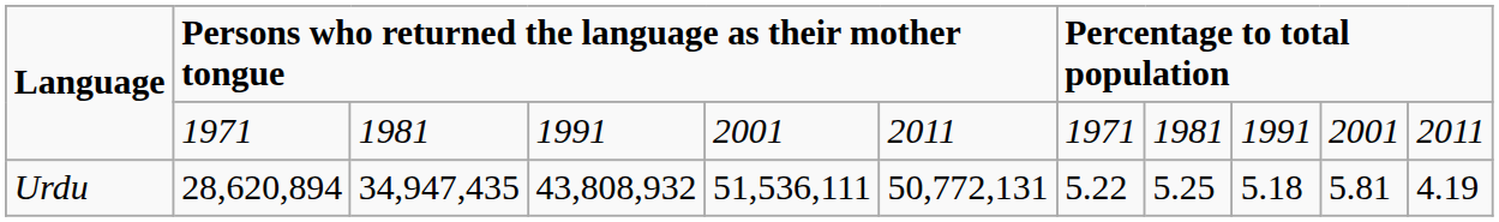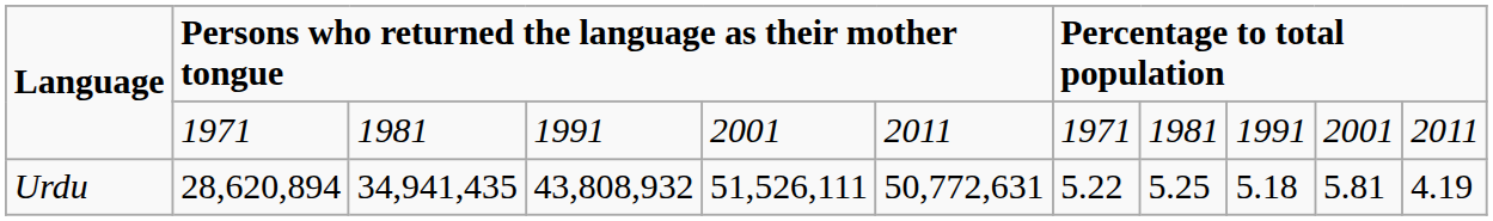 <table class="wikitable">
 <tr>
 <td rowspan=2><strong>Language</strong></td>
 <td colspan=5><strong>Persons who returned the language as their mother tongue</strong></td>
 <td colspan=5><strong>Percentage to total population</strong></td>
 </tr>
 <tr>
 <td><em>1971</em></td>
 <td><em>1981</em></td>
 <td><em>1991</em></td>
 <td><em>2001</em></td>
 <td><em>2011</em></td>
 <td><em>1971</em></td>
 <td><em>1981</em></td>
 <td><em>1991</em></td>
 <td><em>2001</em></td>
 <td><em>2011</em></td>
 </tr>
 <tr>
 <td><em>Urdu</em></td>
 <td>28,620,894</td>
-<td>34,947,435</td>
+<td>34,941,435</td>
 <td>43,808,932</td>
-<td>51,536,111</td>
-<td>50,772,131</td>
+<td>51,526,111</td>
+<td>50,772,631</td>
 <td>5.22</td>
 <td>5.25</td>
 <td>5.18</td>
 <td>5.81</td>
 <td>4.19</td>
 </tr>
 </table>
